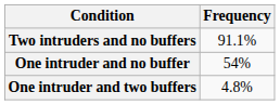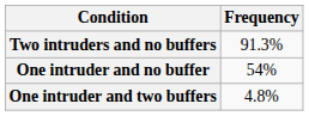 <table class="wikitable" style="text-align:center">
 <tr>
 <th>Condition</th>
 <th>Frequency</th>
 </tr>
 <tr>
 <th>Two intruders and no buffers</th>
-<td>91.1%</td>
+<td>91.3%</td>
 </tr>
 <tr>
 <th>One intruder and no buffer</th>
 <td>54%</td>
 </tr>
 <tr>
 <th>One intruder and two buffers</th>
 <td>4.8%</td>
 </tr>
 </table>
